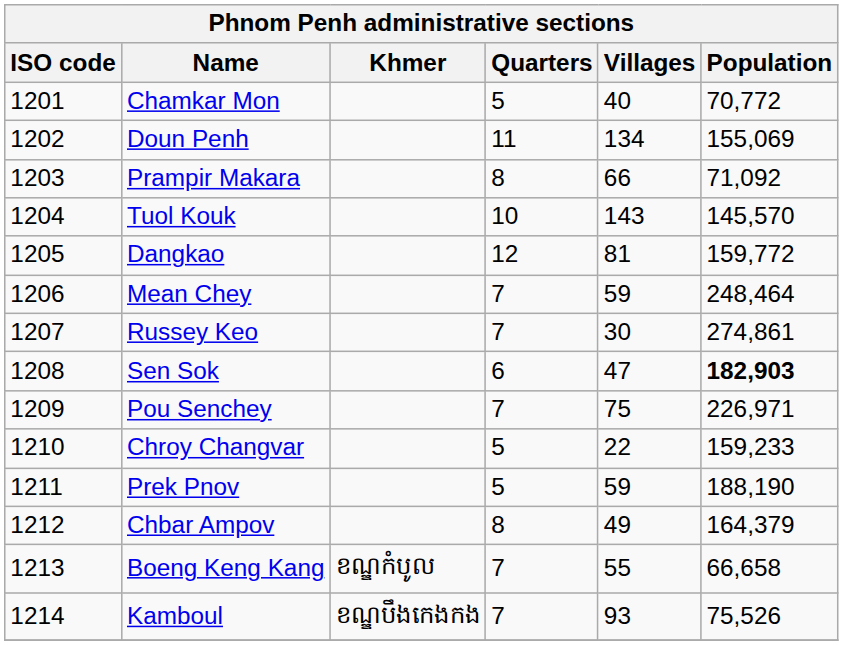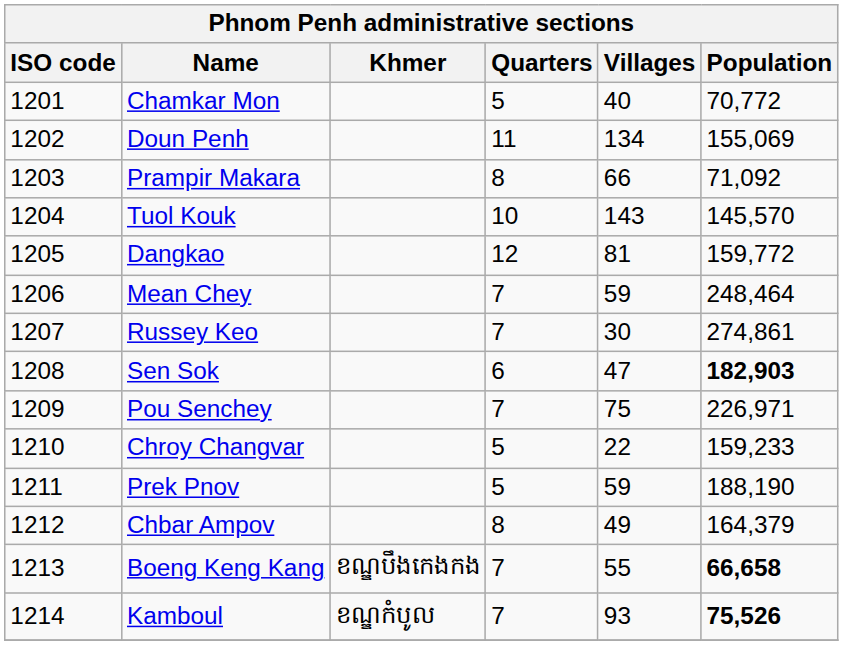 <table class="wikitable sortable">
 <tr>
 <th colspan="6">Phnom Penh administrative sections</th>
 </tr>
 <tr>
 <th>ISO code</th>
 <th>Name</th>
 <th>Khmer</th>
 <th>Quarters</th>
 <th>Villages</th>
 <th>Population</th>
 </tr>
 <tr>
 <td>1201</td>
 <td><a href='#'>Chamkar Mon</a></td>
 <td></td>
 <td>5</td>
 <td>40</td>
 <td>70,772</td>
 </tr>
 <tr>
 <td>1202</td>
 <td><a href='#'>Doun Penh</a></td>
 <td></td>
 <td>11</td>
 <td>134</td>
 <td>155,069</td>
 </tr>
 <tr>
 <td>1203</td>
 <td><a href='#'>Prampir Makara</a></td>
 <td></td>
 <td>8</td>
 <td>66</td>
 <td>71,092</td>
 </tr>
 <tr>
 <td>1204</td>
 <td><a href='#'>Tuol Kouk</a></td>
 <td></td>
 <td>10</td>
 <td>143</td>
 <td>145,570</td>
 </tr>
 <tr>
 <td>1205</td>
 <td><a href='#'>Dangkao</a></td>
 <td></td>
 <td>12</td>
 <td>81</td>
 <td>159,772</td>
 </tr>
 <tr>
 <td>1206</td>
 <td><a href='#'>Mean Chey</a></td>
 <td></td>
 <td>7</td>
 <td>59</td>
 <td>248,464</td>
 </tr>
 <tr>
 <td>1207</td>
 <td><a href='#'>Russey Keo</a></td>
 <td></td>
 <td>7</td>
 <td>30</td>
 <td>274,861</td>
 </tr>
 <tr>
 <td>1208</td>
 <td><a href='#'>Sen Sok</a></td>
 <td></td>
 <td>6</td>
 <td>47</td>
 <td><strong>182,903</strong></td>
 </tr>
 <tr>
 <td>1209</td>
 <td><a href='#'>Pou Senchey</a></td>
 <td></td>
 <td>7</td>
 <td>75</td>
 <td>226,971</td>
 </tr>
 <tr>
 <td>1210</td>
 <td><a href='#'>Chroy Changvar</a></td>
 <td></td>
 <td>5</td>
 <td>22</td>
 <td>159,233</td>
 </tr>
 <tr>
 <td>1211</td>
 <td><a href='#'>Prek Pnov</a></td>
 <td></td>
 <td>5</td>
 <td>59</td>
 <td>188,190</td>
 </tr>
 <tr>
 <td>1212</td>
 <td><a href='#'>Chbar Ampov</a></td>
 <td></td>
 <td>8</td>
 <td>49</td>
 <td>164,379</td>
 </tr>
 <tr>
 <td>1213</td>
 <td><a href='#'>Boeng Keng Kang</a></td>
-<td>ខណ្ឌកំបូល</td>
+<td>ខណ្ឌបឹងកេងកង</td>
 <td>7</td>
 <td>55</td>
-<td>66,658</td>
+<td><strong>66,658</strong></td>
 </tr>
 <tr>
 <td>1214</td>
 <td><a href='#'>Kamboul</a></td>
-<td>ខណ្ឌបឹងកេងកង</td>
+<td>ខណ្ឌកំបូល</td>
 <td>7</td>
 <td>93</td>
-<td>75,526</td>
+<td><strong>75,526</strong></td>
 </tr>
 <tr>
 </tr>
 </table>
